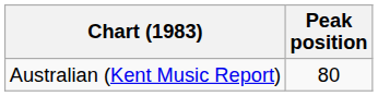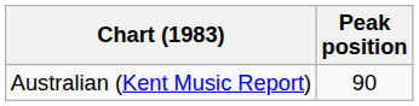 <table class="wikitable">
 <tr>
 <th>Chart (1983)</th>
 <th>Peak<br>position</th>
 </tr>
 <tr>
 <td>Australian (<a href='#'>Kent Music Report</a>)</td>
-<td align="center">80</td>
+<td align="center">90</td>
 </tr>
 </table>
